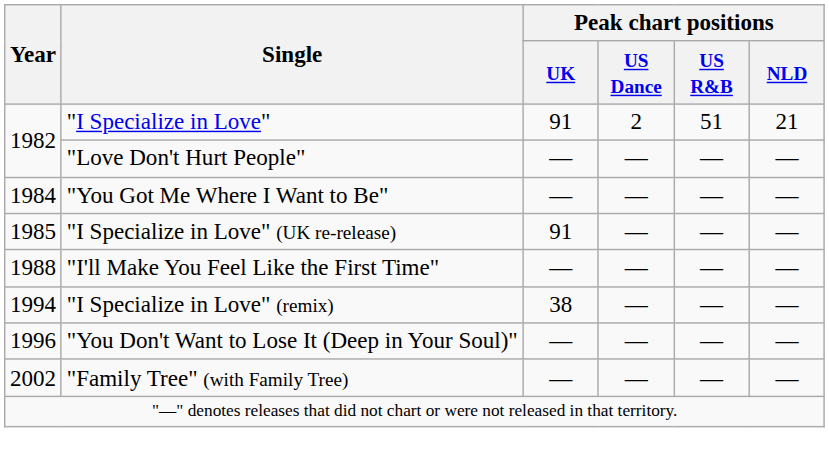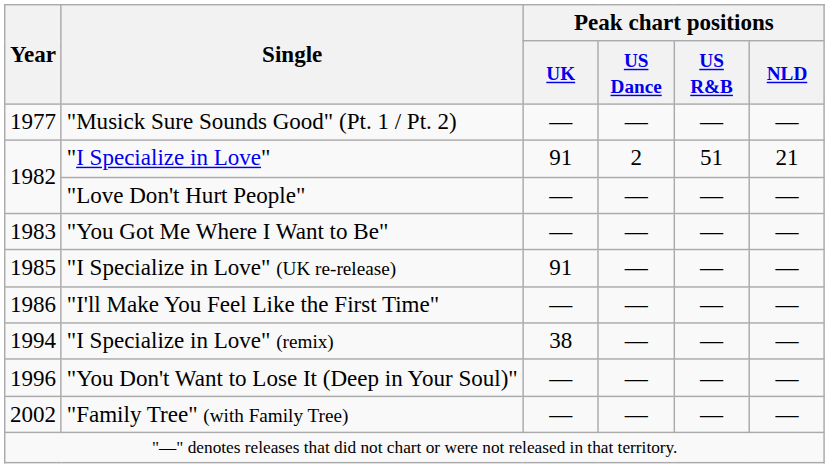 <table class="wikitable">
 <tr>
 <th scope="col" rowspan="2">Year</th>
 <th scope="col" rowspan="2">Single</th>
 <th scope="col" colspan="4">Peak chart positions</th>
 </tr>
 <tr>
 <th style="width:45px;"><small><a href='#'>UK</a></small><br></th>
 <th style="width:45px;"><small><a href='#'>US Dance</a></small><br></th>
 <th style="width:45px;"><small><a href='#'>US R&B</a></small><br></th>
 <th style="width:45px;"><small><a href='#'>NLD</a></small><br></th>
+</tr>
+<tr>
+<td rowspan="1">1977</td>
+<td>"Musick Sure Sounds Good" (Pt. 1 / Pt. 2)</td>
+<td align=center>—</td>
+<td align=center>—</td>
+<td align=center>—</td>
+<td align=center>—</td>
 </tr>
 <tr>
 <td rowspan="2">1982</td>
 <td>"<a href='#'>I Specialize in Love</a>"</td>
 <td align=center>91</td>
 <td align=center>2</td>
 <td align=center>51</td>
 <td align=center>21</td>
 </tr>
 <tr>
 <td>"Love Don't Hurt People"</td>
 <td align=center>—</td>
 <td align=center>—</td>
 <td align=center>—</td>
 <td align=center>—</td>
 </tr>
 <tr>
-<td rowspan="1">1984</td>
+<td rowspan="1">1983</td>
 <td>"You Got Me Where I Want to Be"</td>
 <td align=center>—</td>
 <td align=center>—</td>
 <td align=center>—</td>
 <td align=center>—</td>
 </tr>
 <tr>
 <td rowspan="1">1985</td>
 <td>"I Specialize in Love" <small>(UK re-release)</small></td>
 <td align=center>91</td>
 <td align=center>—</td>
 <td align=center>—</td>
 <td align=center>—</td>
 </tr>
 <tr>
-<td rowspan="1">1988</td>
+<td rowspan="1">1986</td>
 <td>"I'll Make You Feel Like the First Time"</td>
 <td align=center>—</td>
 <td align=center>—</td>
 <td align=center>—</td>
 <td align=center>—</td>
 </tr>
 <tr>
 <td rowspan="1">1994</td>
 <td>"I Specialize in Love" <small>(remix)</small></td>
 <td align=center>38</td>
 <td align=center>—</td>
 <td align=center>—</td>
 <td align=center>—</td>
 </tr>
 <tr>
 <td rowspan="1">1996</td>
 <td>"You Don't Want to Lose It (Deep in Your Soul)"</td>
 <td align=center>—</td>
 <td align=center>—</td>
 <td align=center>—</td>
 <td align=center>—</td>
 </tr>
 <tr>
 <td rowspan="1">2002</td>
 <td>"Family Tree" <small>(with Family Tree)</small></td>
 <td align=center>—</td>
 <td align=center>—</td>
 <td align=center>—</td>
 <td align=center>—</td>
 </tr>
 <tr>
 <td colspan="6" style="text-align:center; font-size:9pt;">"—" denotes releases that did not chart or were not released in that territory.</td>
 </tr>
 </table>
